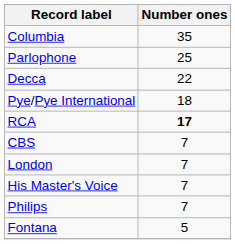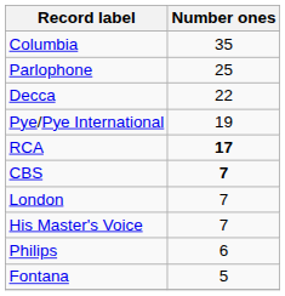 <table class="wikitable sortable" style="text-align:center;">
 <tr>
 <th scope=col>Record label</th>
 <th scope=col>Number ones</th>
 </tr>
 <tr>
 <td align=left><a href='#'>Columbia</a></td>
 <td align=center>35</td>
 </tr>
 <tr>
 <td align=left><a href='#'>Parlophone</a></td>
 <td align=center>25</td>
 </tr>
 <tr>
 <td align=left><a href='#'>Decca</a></td>
 <td align=center>22</td>
 </tr>
 <tr>
 <td align=left><a href='#'>Pye</a>/<a href='#'>Pye International</a></td>
-<td align=center>18</td>
+<td align=center>19</td>
 </tr>
 <tr>
 <td align=left><a href='#'>RCA</a></td>
 <td align=center><strong>17</strong></td>
 </tr>
 <tr>
 <td align=left><a href='#'>CBS</a></td>
-<td align=center>7</td>
+<td align=center><strong>7</strong></td>
 </tr>
 <tr>
 <td align=left><a href='#'>London</a></td>
 <td align=center>7</td>
 </tr>
 <tr>
 <td align=left><a href='#'>His Master's Voice</a></td>
 <td align=center>7</td>
 </tr>
 <tr>
 <td align=left><a href='#'>Philips</a></td>
-<td align=center>7</td>
+<td align=center>6</td>
 </tr>
 <tr>
 <td align=left><a href='#'>Fontana</a></td>
 <td align=center>5</td>
 </tr>
 <tr>
 </tr>
 </table>
